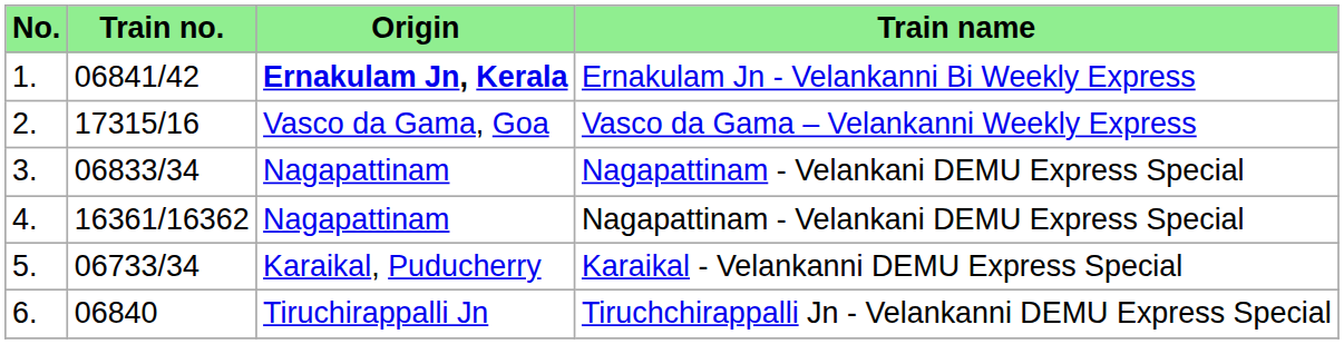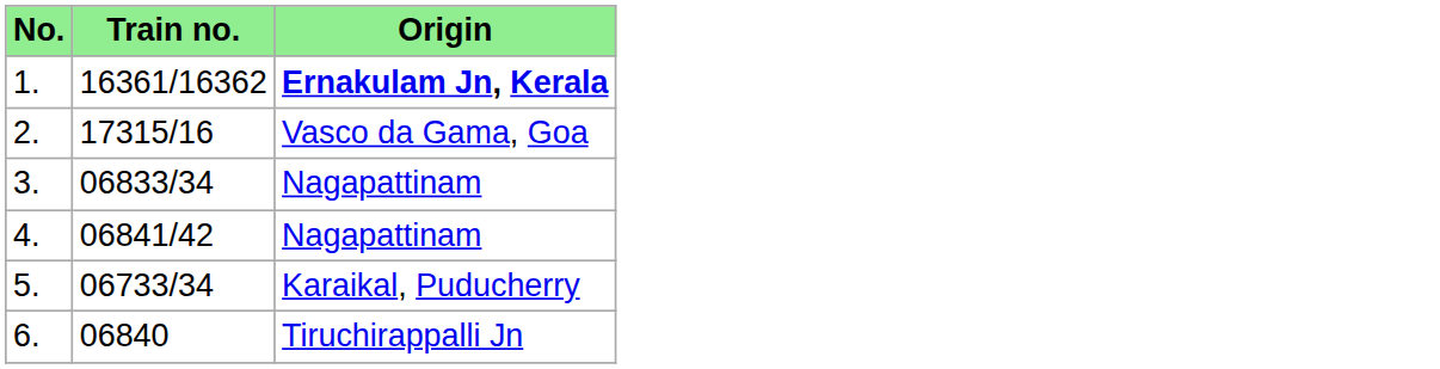 <table class="wikitable sortable" style="background:#fff;">
 <tr>
 <th style="background:lightgreen;">No.</th>
 <th ! style="background:lightgreen;">Train no.</th>
 <th ! style="background:lightgreen;">Origin</th>
-<th ! style="background:lightgreen;">Train name</th>
 </tr>
 <tr>
 <td>1.</td>
-<td>06841/42</td>
+<td>16361/16362</td>
 <td><strong><a href='#'>Ernakulam Jn</a>, <a href='#'>Kerala</a></strong></td>
-<td><a href='#'>Ernakulam Jn - Velankanni Bi Weekly Express</a></td>
 </tr>
 <tr>
 <td>2.</td>
 <td>17315/16</td>
 <td><a href='#'>Vasco da Gama</a>, <a href='#'>Goa</a></td>
-<td><a href='#'>Vasco da Gama – Velankanni Weekly Express</a></td>
 </tr>
 <tr>
 <td>3.</td>
 <td>06833/34</td>
 <td><a href='#'>Nagapattinam</a></td>
-<td><a href='#'>Nagapattinam</a> - Velankani DEMU Express Special</td>
 </tr>
 <tr>
 <td>4.</td>
-<td>16361/16362</td>
+<td>06841/42</td>
 <td><a href='#'>Nagapattinam</a></td>
-<td>Nagapattinam - Velankani DEMU Express Special</td>
 </tr>
 <tr>
 <td>5.</td>
 <td>06733/34</td>
 <td><a href='#'>Karaikal</a>, <a href='#'>Puducherry</a></td>
-<td><a href='#'>Karaikal</a> - Velankanni DEMU Express Special</td>
 </tr>
 <tr>
 <td>6.</td>
 <td>06840</td>
 <td><a href='#'>Tiruchirappalli Jn</a></td>
-<td><a href='#'>Tiruchchirappalli</a> Jn - Velankanni DEMU Express Special</td>
 </tr>
 </table>
